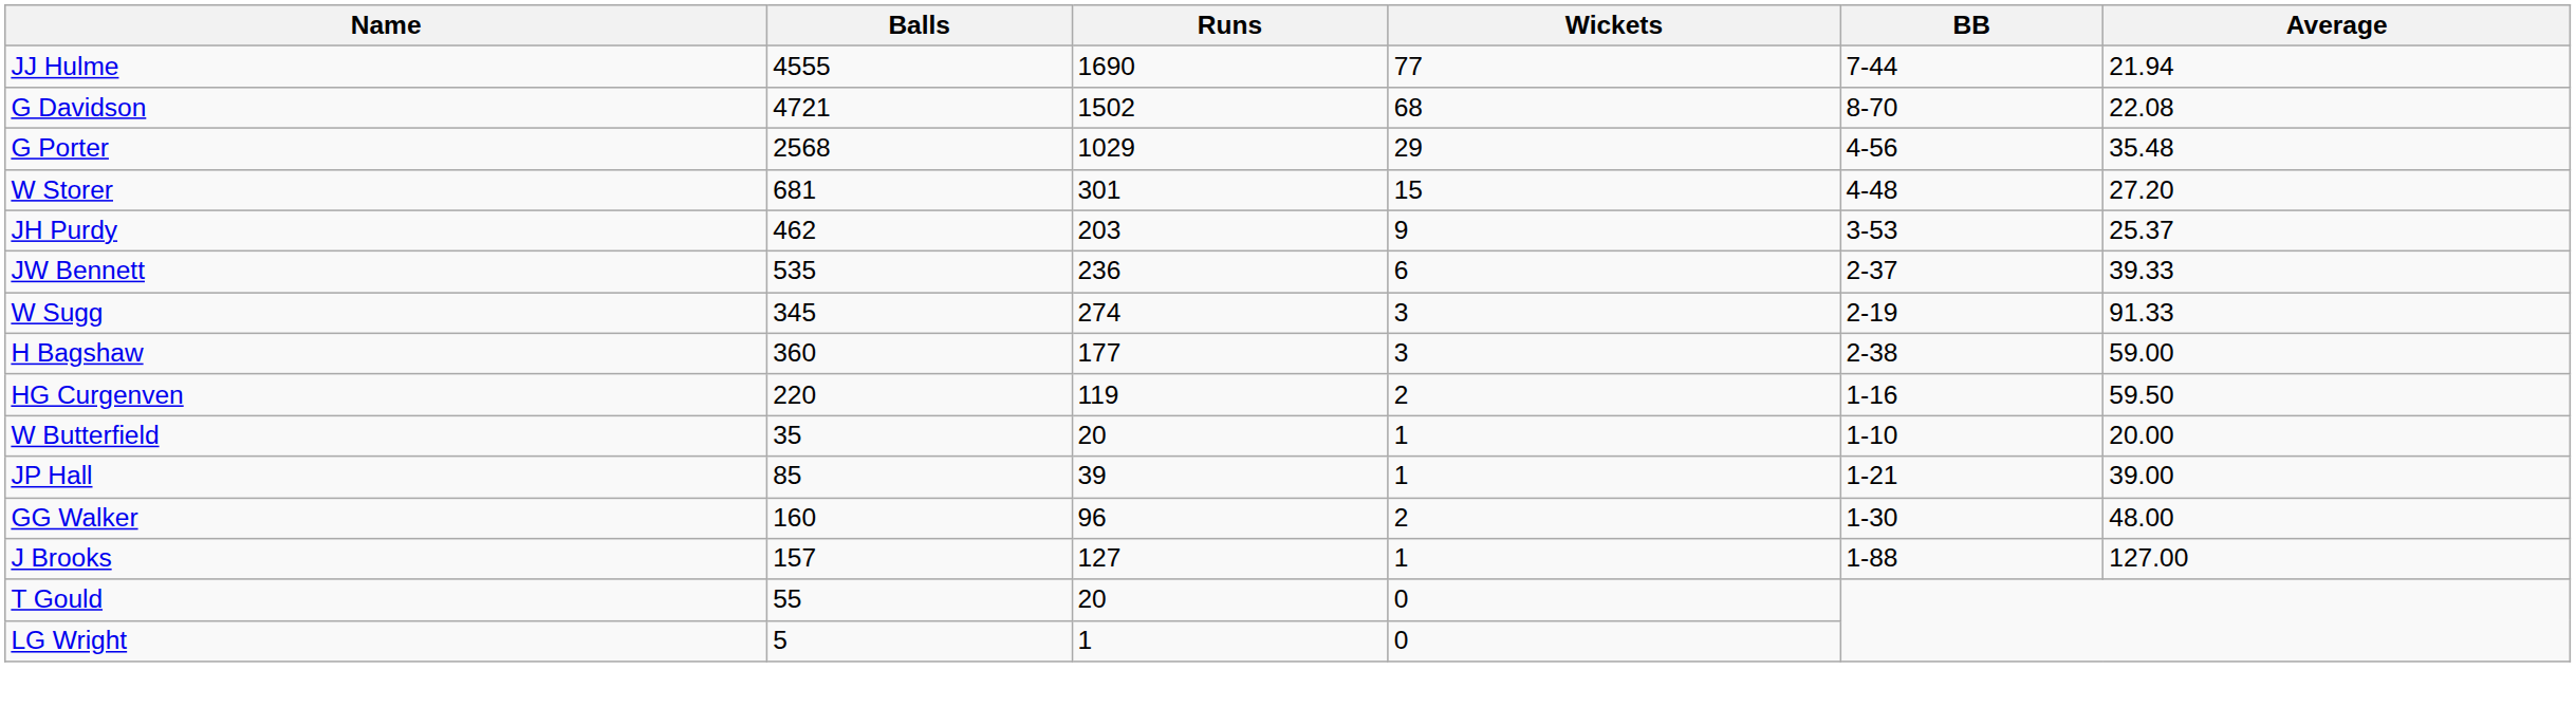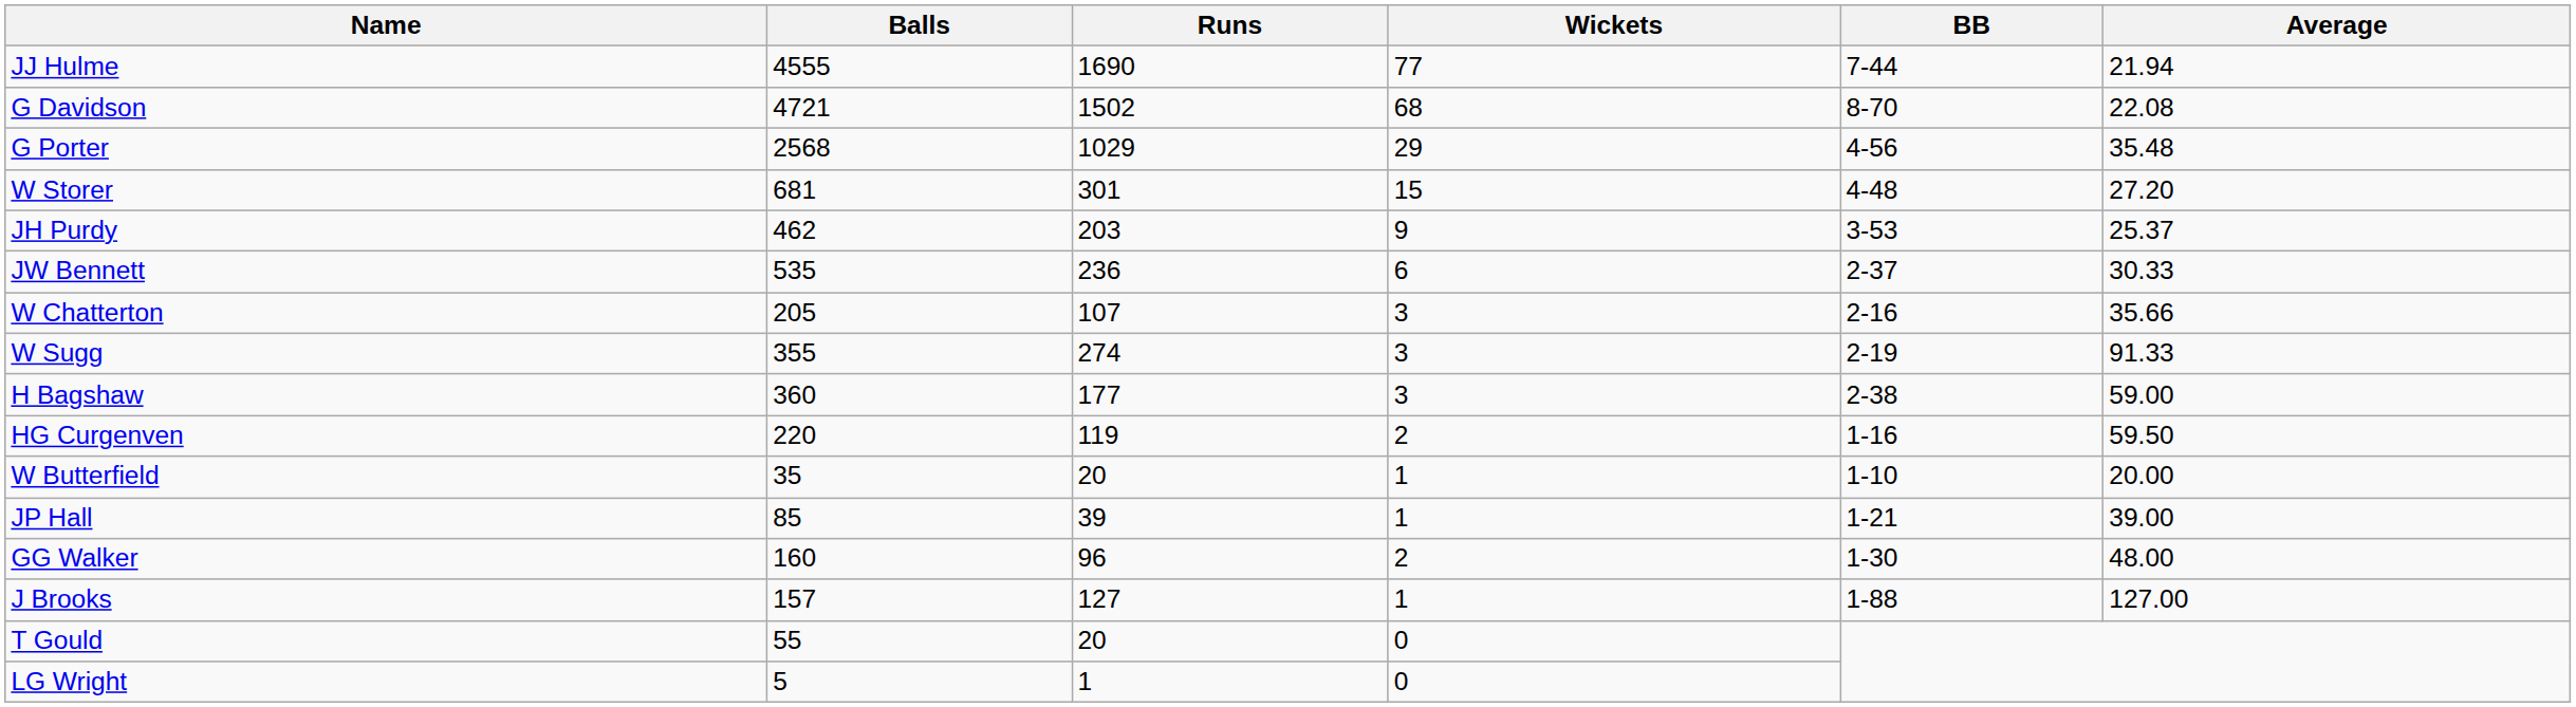 <table class="wikitable sortable" width="80%"Name Balls Mdns Runs Wkts BB Ave 5wI 10wM>
 <tr bgcolor="#efefef">
 <th>Name</th>
 <th>Balls</th>
 <th>Runs</th>
 <th>Wickets</th>
 <th>BB</th>
 <th>Average</th>
 </tr>
 <tr>
 <td><a href='#'>JJ Hulme</a></td>
 <td>4555</td>
 <td>1690</td>
 <td>77</td>
 <td>7-44</td>
 <td>21.94</td>
 </tr>
 <tr>
 <td><a href='#'>G Davidson</a></td>
 <td>4721</td>
 <td>1502</td>
 <td>68</td>
 <td>8-70</td>
 <td>22.08</td>
 </tr>
 <tr>
 <td><a href='#'>G Porter</a></td>
 <td>2568</td>
 <td>1029</td>
 <td>29</td>
 <td>4-56</td>
 <td>35.48</td>
 </tr>
 <tr>
 <td><a href='#'>W Storer</a></td>
 <td>681</td>
 <td>301</td>
 <td>15</td>
 <td>4-48</td>
 <td>27.20</td>
 </tr>
 <tr>
 <td><a href='#'>JH Purdy</a></td>
 <td>462</td>
 <td>203</td>
 <td>9</td>
 <td>3-53</td>
 <td>25.37</td>
 </tr>
 <tr>
 <td><a href='#'>JW Bennett</a></td>
 <td>535</td>
 <td>236</td>
 <td>6</td>
 <td>2-37</td>
-<td>39.33</td>
+<td>30.33</td>
+</tr>
+<tr>
+<td><a href='#'>W Chatterton</a></td>
+<td>205</td>
+<td>107</td>
+<td>3</td>
+<td>2-16</td>
+<td>35.66</td>
 </tr>
 <tr>
 <td><a href='#'>W Sugg</a></td>
-<td>345</td>
+<td>355</td>
 <td>274</td>
 <td>3</td>
 <td>2-19</td>
 <td>91.33</td>
 </tr>
 <tr>
 <td><a href='#'>H Bagshaw</a></td>
 <td>360</td>
 <td>177</td>
 <td>3</td>
 <td>2-38</td>
 <td>59.00</td>
 </tr>
 <tr>
 <td><a href='#'>HG Curgenven</a></td>
 <td>220</td>
 <td>119</td>
 <td>2</td>
 <td>1-16</td>
 <td>59.50</td>
 </tr>
 <tr>
 <td><a href='#'>W Butterfield</a></td>
 <td>35</td>
 <td>20</td>
 <td>1</td>
 <td>1-10</td>
 <td>20.00</td>
 </tr>
 <tr>
 <td><a href='#'>JP Hall</a></td>
 <td>85</td>
 <td>39</td>
 <td>1</td>
 <td>1-21</td>
 <td>39.00</td>
 </tr>
 <tr>
 <td><a href='#'>GG Walker</a></td>
 <td>160</td>
 <td>96</td>
 <td>2</td>
 <td>1-30</td>
 <td>48.00</td>
 </tr>
 <tr>
 <td><a href='#'>J Brooks</a></td>
 <td>157</td>
 <td>127</td>
 <td>1</td>
 <td>1-88</td>
 <td>127.00</td>
 </tr>
 <tr>
 <td><a href='#'>T Gould</a></td>
 <td>55</td>
 <td>20</td>
 <td>0</td>
 </tr>
 <tr>
 <td><a href='#'>LG Wright</a></td>
 <td>5</td>
 <td>1</td>
 <td>0</td>
 </tr>
 </table>
